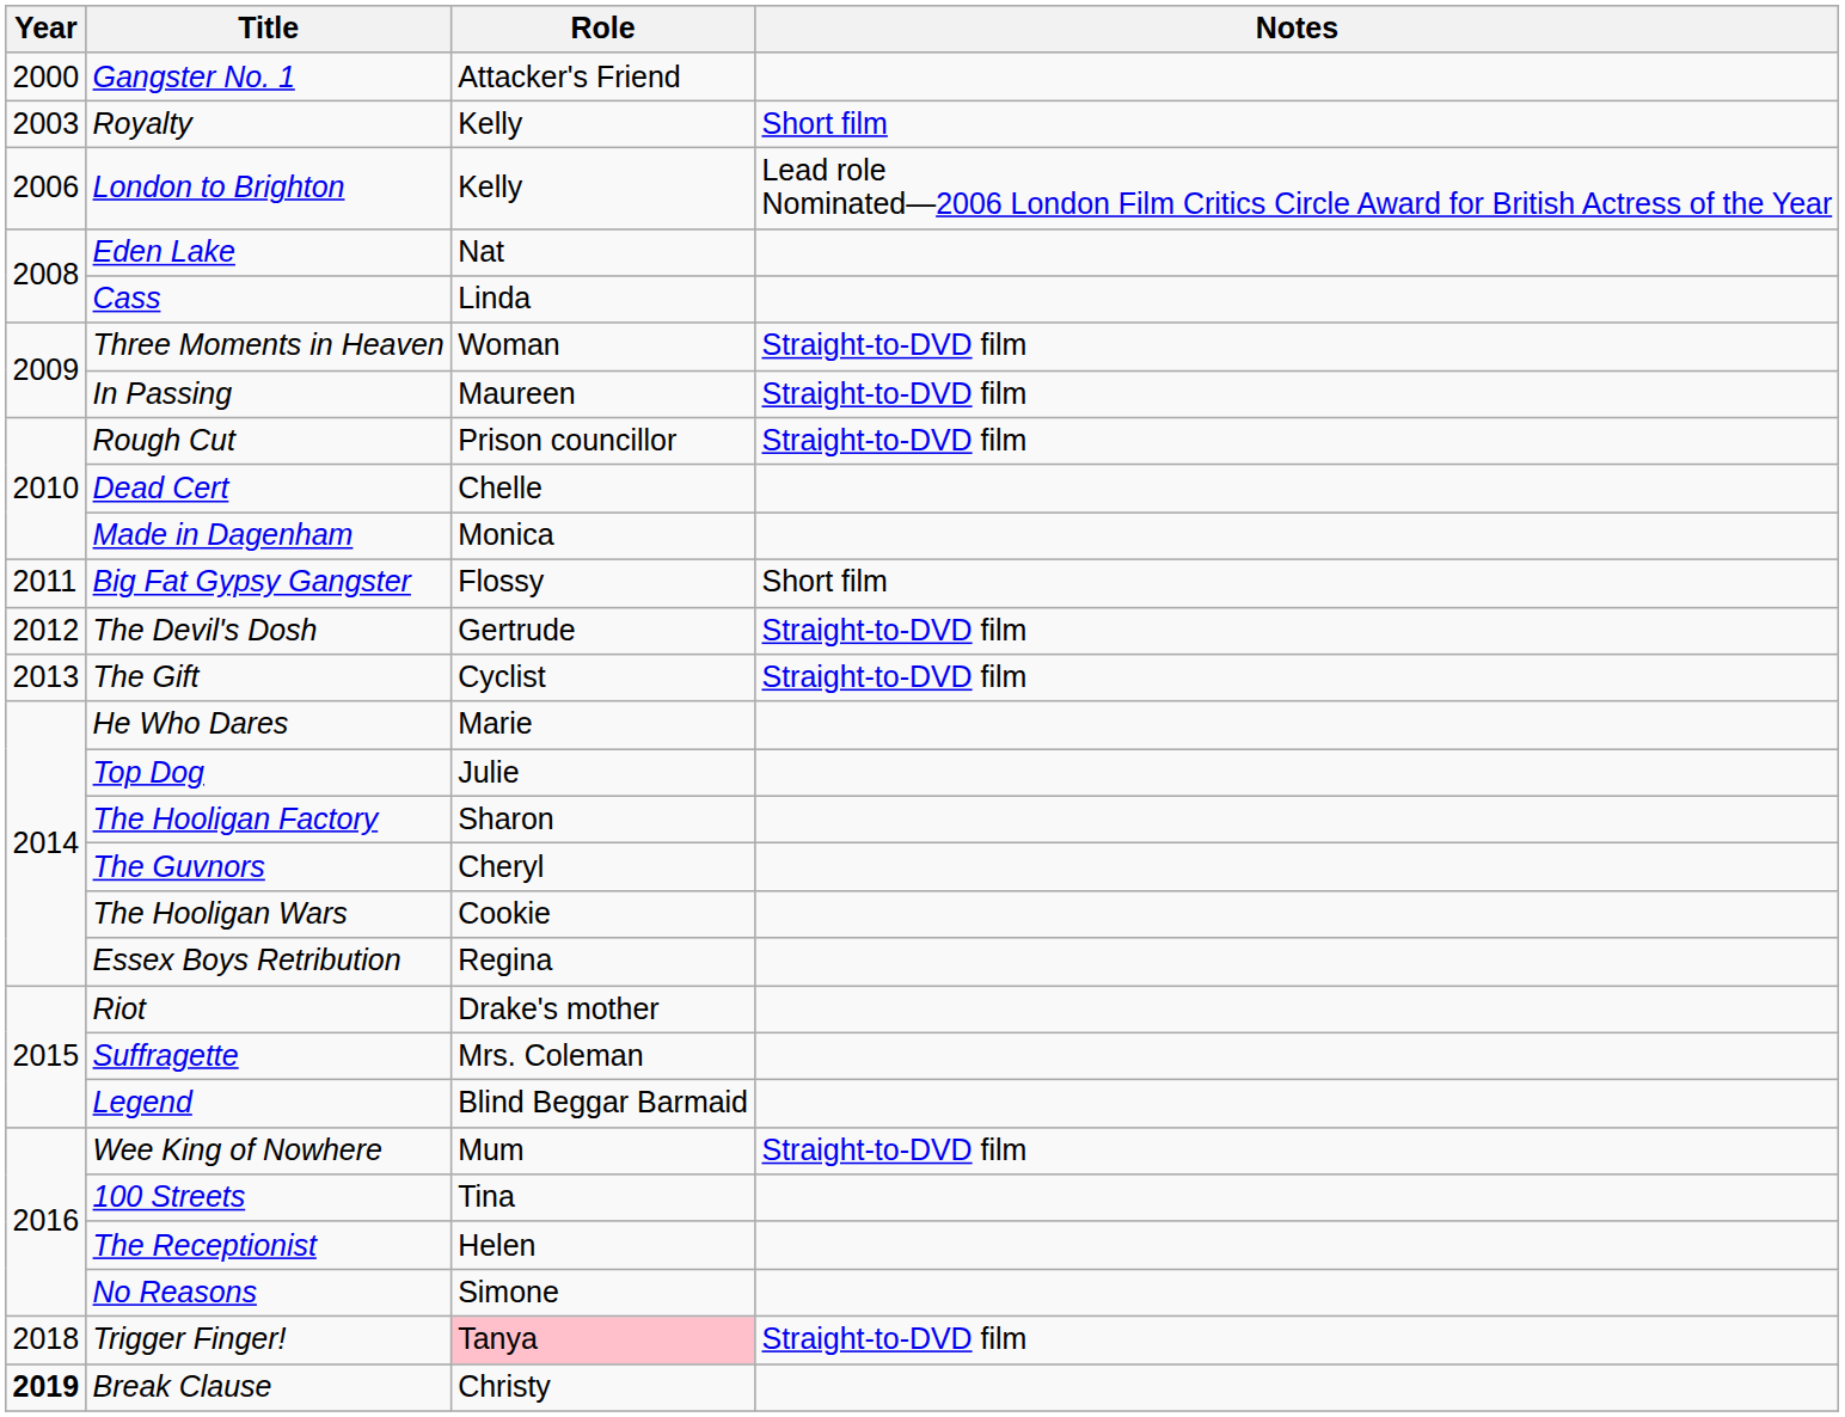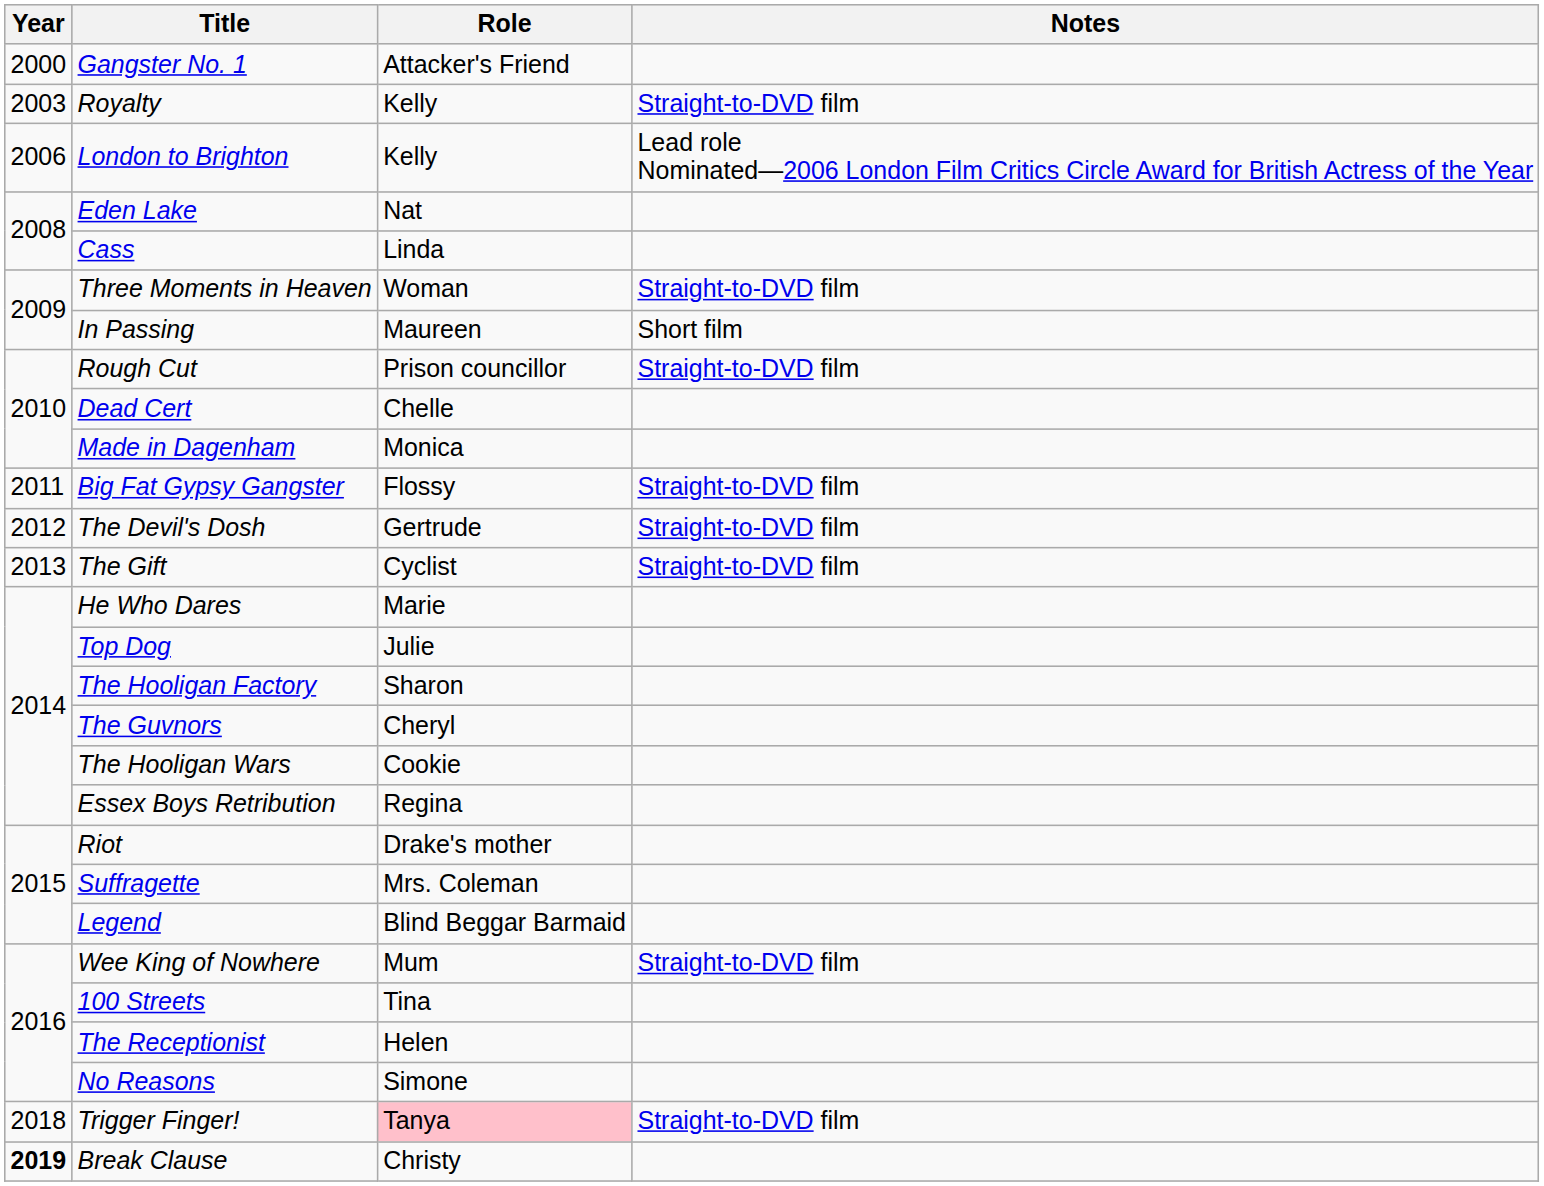 <table class="wikitable sortable">
 <tr>
 <th>Year</th>
 <th>Title</th>
 <th>Role</th>
 <th>Notes</th>
 </tr>
 <tr>
 <td>2000</td>
 <td><em><a href='#'>Gangster No. 1</a></em></td>
 <td>Attacker's Friend</td>
 <td></td>
 </tr>
 <tr>
 <td>2003</td>
 <td><em>Royalty</em></td>
 <td>Kelly</td>
-<td><a href='#'>Short film</a></td>
+<td><a href='#'>Straight-to-DVD</a> film</td>
 </tr>
 <tr>
 <td>2006</td>
 <td><em><a href='#'>London to Brighton</a></em></td>
 <td>Kelly</td>
 <td>Lead role<br>Nominated—<a href='#'>2006 London Film Critics Circle Award for British Actress of the Year</a></td>
 </tr>
 <tr>
 <td rowspan="2">2008</td>
 <td><em><a href='#'>Eden Lake</a></em></td>
 <td>Nat</td>
 <td></td>
 </tr>
 <tr>
 <td><em><a href='#'>Cass</a></em></td>
 <td>Linda</td>
 <td></td>
 </tr>
 <tr>
 <td rowspan="2">2009</td>
 <td><em>Three Moments in Heaven</em></td>
 <td>Woman</td>
 <td><a href='#'>Straight-to-DVD</a> film</td>
 </tr>
 <tr>
 <td><em>In Passing</em></td>
 <td>Maureen</td>
-<td><a href='#'>Straight-to-DVD</a> film</td>
+<td>Short film</td>
 </tr>
 <tr>
 <td rowspan="3">2010</td>
 <td><em>Rough Cut</em></td>
 <td>Prison councillor</td>
 <td><a href='#'>Straight-to-DVD</a> film</td>
 </tr>
 <tr>
 <td><em><a href='#'>Dead Cert</a></em></td>
 <td>Chelle</td>
 <td></td>
 </tr>
 <tr>
 <td><em><a href='#'>Made in Dagenham</a></em></td>
 <td>Monica</td>
 <td></td>
 </tr>
 <tr>
 <td>2011</td>
 <td><em><a href='#'>Big Fat Gypsy Gangster</a></em></td>
 <td>Flossy</td>
-<td>Short film</td>
+<td><a href='#'>Straight-to-DVD</a> film</td>
 </tr>
 <tr>
 <td>2012</td>
 <td><em>The Devil's Dosh</em></td>
 <td>Gertrude</td>
 <td><a href='#'>Straight-to-DVD</a> film</td>
 </tr>
 <tr>
 <td>2013</td>
 <td><em>The Gift</em></td>
 <td>Cyclist</td>
 <td><a href='#'>Straight-to-DVD</a> film</td>
 </tr>
 <tr>
 <td rowspan="6">2014</td>
 <td><em>He Who Dares</em></td>
 <td>Marie</td>
 <td></td>
 </tr>
 <tr>
 <td><em><a href='#'>Top Dog</a></em></td>
 <td>Julie</td>
 <td></td>
 </tr>
 <tr>
 <td><em><a href='#'>The Hooligan Factory</a></em></td>
 <td>Sharon</td>
 <td></td>
 </tr>
 <tr>
 <td><em><a href='#'>The Guvnors</a></em></td>
 <td>Cheryl</td>
 <td></td>
 </tr>
 <tr>
 <td><em>The Hooligan Wars</em></td>
 <td>Cookie</td>
 <td></td>
 </tr>
 <tr>
 <td><em>Essex Boys Retribution</em></td>
 <td>Regina</td>
 <td></td>
 </tr>
 <tr>
 <td rowspan="3">2015</td>
 <td><em>Riot</em></td>
 <td>Drake's mother</td>
 <td></td>
 </tr>
 <tr>
 <td><em><a href='#'>Suffragette</a></em></td>
 <td>Mrs. Coleman</td>
 <td></td>
 </tr>
 <tr>
 <td><em><a href='#'>Legend</a></em></td>
 <td>Blind Beggar Barmaid</td>
 <td></td>
 </tr>
 <tr>
 <td rowspan="4">2016</td>
 <td><em>Wee King of Nowhere</em></td>
 <td>Mum</td>
 <td><a href='#'>Straight-to-DVD</a> film</td>
 </tr>
 <tr>
 <td><em><a href='#'>100 Streets</a></em></td>
 <td>Tina</td>
 <td></td>
 </tr>
 <tr>
 <td><em><a href='#'>The Receptionist</a></em></td>
 <td>Helen</td>
 <td></td>
 </tr>
 <tr>
 <td><em><a href='#'>No Reasons</a></em></td>
 <td>Simone</td>
 <td></td>
 </tr>
 <tr>
 <td>2018</td>
 <td><em>Trigger Finger!</em></td>
 <td style="background: pink;">Tanya</td>
 <td><a href='#'>Straight-to-DVD</a> film</td>
 </tr>
 <tr>
 <td><strong>2019</strong></td>
 <td><em>Break Clause</em></td>
 <td>Christy</td>
 <td></td>
 </tr>
 </table>
